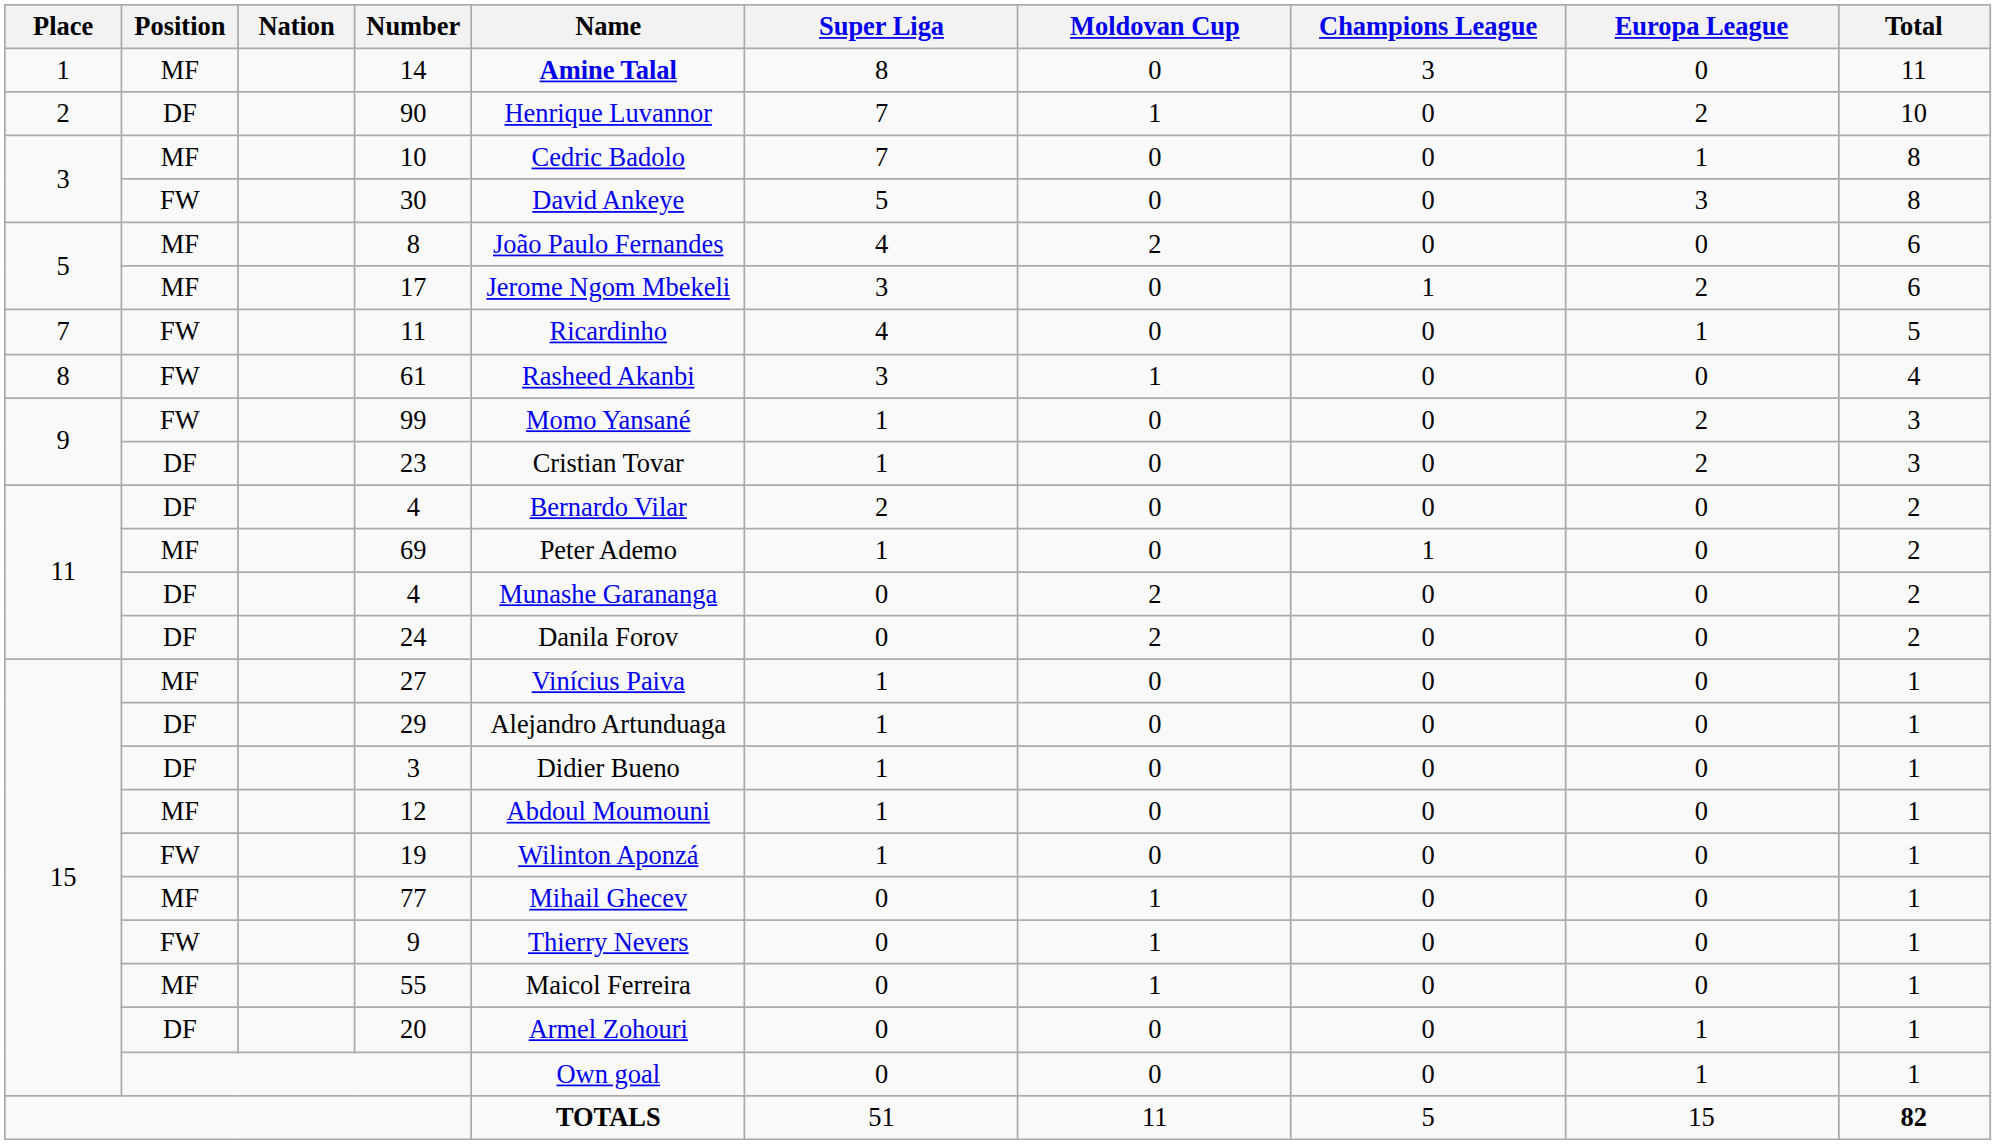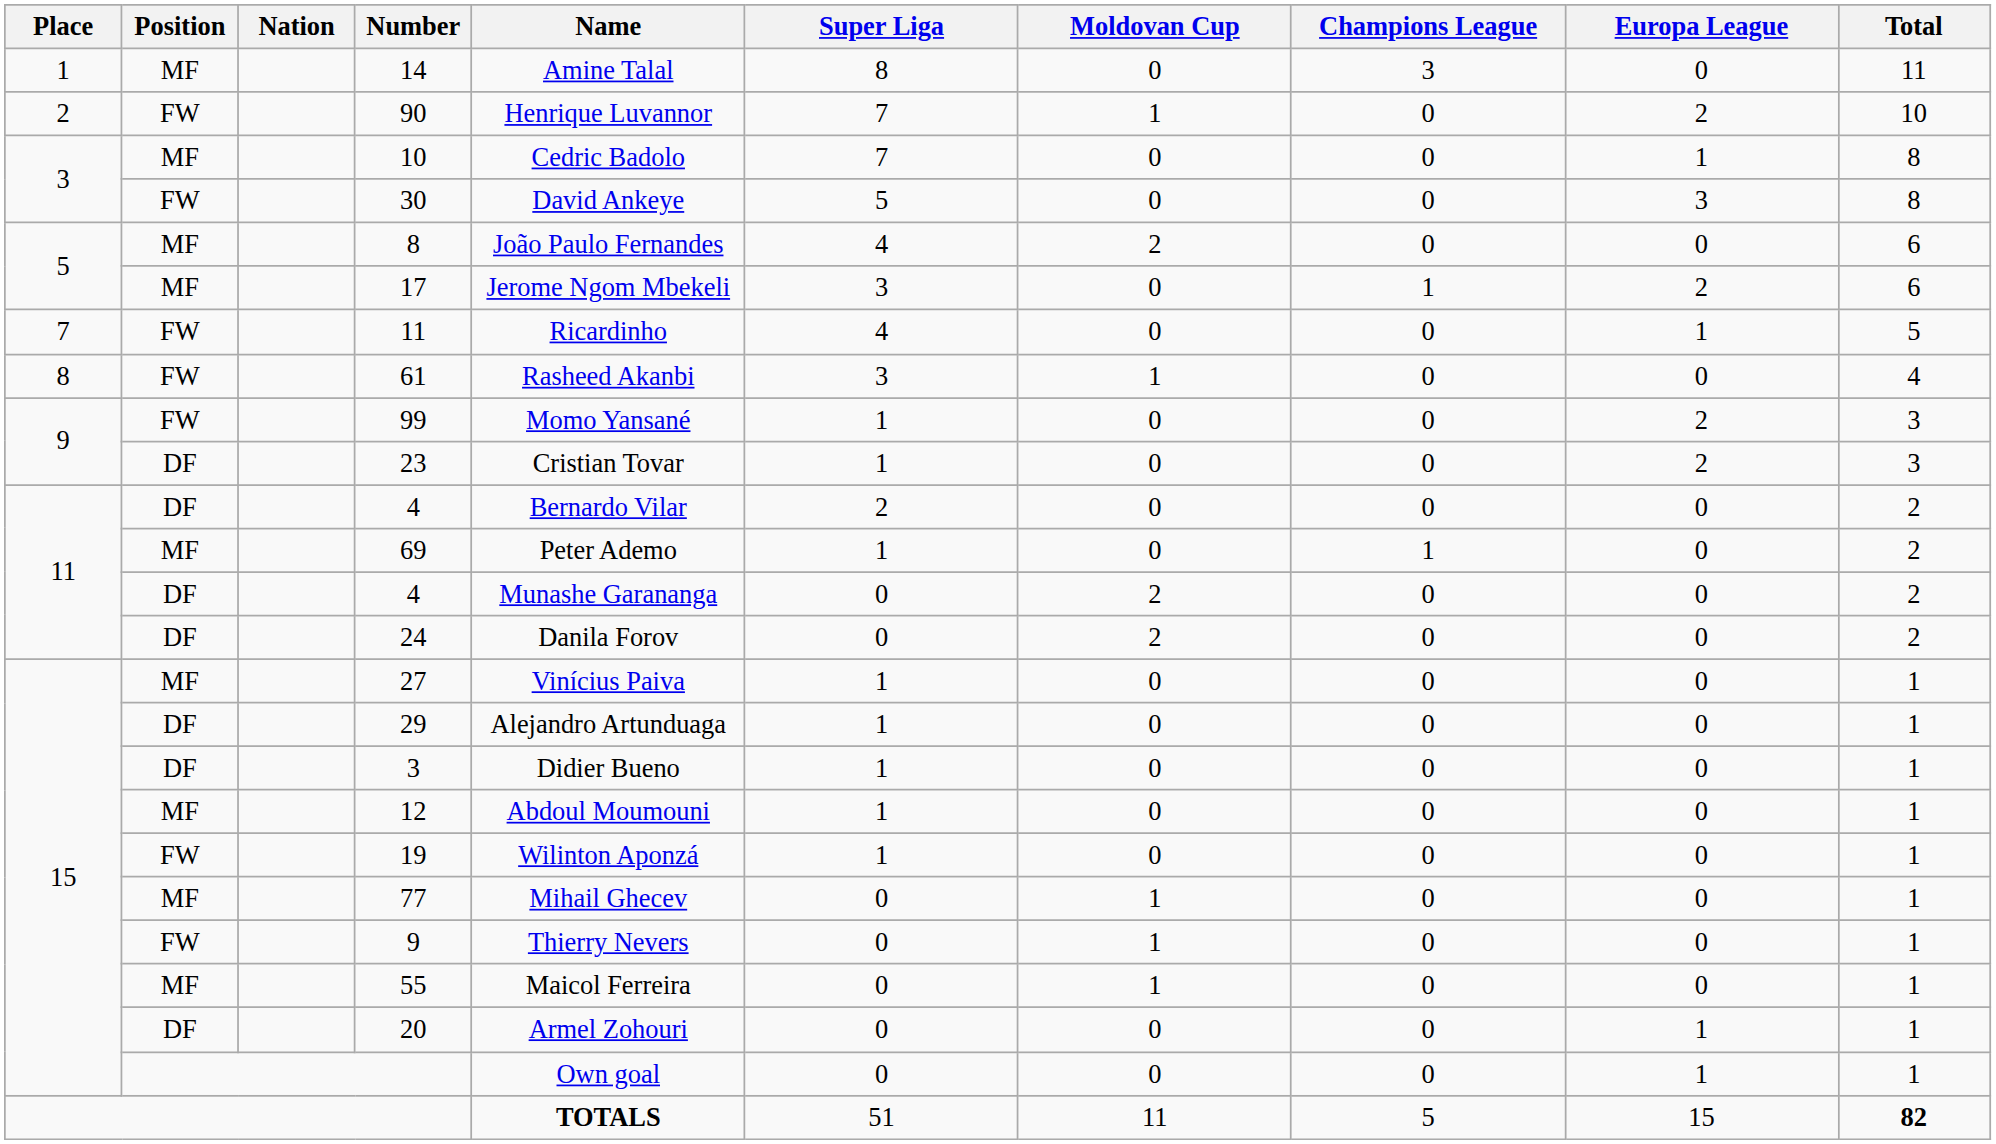 <table class="wikitable" style="font-size: 95%; text-align: center;">
 <tr>
 <th width=60>Place</th>
 <th width=60>Position</th>
 <th width=60>Nation</th>
 <th width=60>Number</th>
 <th width=150>Name</th>
 <th width=150><a href='#'>Super Liga</a></th>
 <th width=150><a href='#'>Moldovan Cup</a></th>
 <th width=150><a href='#'>Champions League</a></th>
 <th width=150><a href='#'>Europa League</a></th>
 <th width=80><strong>Total</strong></th>
 </tr>
 <tr>
 <td>1</td>
 <td>MF</td>
 <td></td>
 <td>14</td>
-<td><strong><a href='#'>Amine Talal</a></strong></td>
+<td><a href='#'>Amine Talal</a></td>
 <td>8</td>
 <td>0</td>
 <td>3</td>
 <td>0</td>
 <td>11</td>
 </tr>
 <tr>
 <td>2</td>
-<td>DF</td>
+<td>FW</td>
 <td></td>
 <td>90</td>
 <td><a href='#'>Henrique Luvannor</a></td>
 <td>7</td>
 <td>1</td>
 <td>0</td>
 <td>2</td>
 <td>10</td>
 </tr>
 <tr>
 <td rowspan="2">3</td>
 <td>MF</td>
 <td></td>
 <td>10</td>
 <td><a href='#'>Cedric Badolo</a></td>
 <td>7</td>
 <td>0</td>
 <td>0</td>
 <td>1</td>
 <td>8</td>
 </tr>
 <tr>
 <td>FW</td>
 <td></td>
 <td>30</td>
 <td><a href='#'>David Ankeye</a></td>
 <td>5</td>
 <td>0</td>
 <td>0</td>
 <td>3</td>
 <td>8</td>
 </tr>
 <tr>
 <td rowspan="2">5</td>
 <td>MF</td>
 <td></td>
 <td>8</td>
 <td><a href='#'>João Paulo Fernandes</a></td>
 <td>4</td>
 <td>2</td>
 <td>0</td>
 <td>0</td>
 <td>6</td>
 </tr>
 <tr>
 <td>MF</td>
 <td></td>
 <td>17</td>
 <td><a href='#'>Jerome Ngom Mbekeli</a></td>
 <td>3</td>
 <td>0</td>
 <td>1</td>
 <td>2</td>
 <td>6</td>
 </tr>
 <tr>
 <td>7</td>
 <td>FW</td>
 <td></td>
 <td>11</td>
 <td><a href='#'>Ricardinho</a></td>
 <td>4</td>
 <td>0</td>
 <td>0</td>
 <td>1</td>
 <td>5</td>
 </tr>
 <tr>
 <td>8</td>
 <td>FW</td>
 <td></td>
 <td>61</td>
 <td><a href='#'>Rasheed Akanbi</a></td>
 <td>3</td>
 <td>1</td>
 <td>0</td>
 <td>0</td>
 <td>4</td>
 </tr>
 <tr>
 <td rowspan="2">9</td>
 <td>FW</td>
 <td></td>
 <td>99</td>
 <td><a href='#'>Momo Yansané</a></td>
 <td>1</td>
 <td>0</td>
 <td>0</td>
 <td>2</td>
 <td>3</td>
 </tr>
 <tr>
 <td>DF</td>
 <td></td>
 <td>23</td>
 <td>Cristian Tovar</td>
 <td>1</td>
 <td>0</td>
 <td>0</td>
 <td>2</td>
 <td>3</td>
 </tr>
 <tr>
 <td rowspan="4">11</td>
 <td>DF</td>
 <td></td>
 <td>4</td>
 <td><a href='#'>Bernardo Vilar</a></td>
 <td>2</td>
 <td>0</td>
 <td>0</td>
 <td>0</td>
 <td>2</td>
 </tr>
 <tr>
 <td>MF</td>
 <td></td>
 <td>69</td>
 <td>Peter Ademo</td>
 <td>1</td>
 <td>0</td>
 <td>1</td>
 <td>0</td>
 <td>2</td>
 </tr>
 <tr>
 <td>DF</td>
 <td></td>
 <td>4</td>
 <td><a href='#'>Munashe Garananga</a></td>
 <td>0</td>
 <td>2</td>
 <td>0</td>
 <td>0</td>
 <td>2</td>
 </tr>
 <tr>
 <td>DF</td>
 <td></td>
 <td>24</td>
 <td>Danila Forov</td>
 <td>0</td>
 <td>2</td>
 <td>0</td>
 <td>0</td>
 <td>2</td>
 </tr>
 <tr>
 <td rowspan="10">15</td>
 <td>MF</td>
 <td></td>
 <td>27</td>
 <td><a href='#'>Vinícius Paiva</a></td>
 <td>1</td>
 <td>0</td>
 <td>0</td>
 <td>0</td>
 <td>1</td>
 </tr>
 <tr>
 <td>DF</td>
 <td></td>
 <td>29</td>
 <td>Alejandro Artunduaga</td>
 <td>1</td>
 <td>0</td>
 <td>0</td>
 <td>0</td>
 <td>1</td>
 </tr>
 <tr>
 <td>DF</td>
 <td></td>
 <td>3</td>
 <td>Didier Bueno</td>
 <td>1</td>
 <td>0</td>
 <td>0</td>
 <td>0</td>
 <td>1</td>
 </tr>
 <tr>
 <td>MF</td>
 <td></td>
 <td>12</td>
 <td><a href='#'>Abdoul Moumouni</a></td>
 <td>1</td>
 <td>0</td>
 <td>0</td>
 <td>0</td>
 <td>1</td>
 </tr>
 <tr>
 <td>FW</td>
 <td></td>
 <td>19</td>
 <td><a href='#'>Wilinton Aponzá</a></td>
 <td>1</td>
 <td>0</td>
 <td>0</td>
 <td>0</td>
 <td>1</td>
 </tr>
 <tr>
 <td>MF</td>
 <td></td>
 <td>77</td>
 <td><a href='#'>Mihail Ghecev</a></td>
 <td>0</td>
 <td>1</td>
 <td>0</td>
 <td>0</td>
 <td>1</td>
 </tr>
 <tr>
 <td>FW</td>
 <td></td>
 <td>9</td>
 <td><a href='#'>Thierry Nevers</a></td>
 <td>0</td>
 <td>1</td>
 <td>0</td>
 <td>0</td>
 <td>1</td>
 </tr>
 <tr>
 <td>MF</td>
 <td></td>
 <td>55</td>
 <td>Maicol Ferreira</td>
 <td>0</td>
 <td>1</td>
 <td>0</td>
 <td>0</td>
 <td>1</td>
 </tr>
 <tr>
 <td>DF</td>
 <td></td>
 <td>20</td>
 <td><a href='#'>Armel Zohouri</a></td>
 <td>0</td>
 <td>0</td>
 <td>0</td>
 <td>1</td>
 <td>1</td>
 </tr>
 <tr>
 <td colspan="3"></td>
 <td><a href='#'>Own goal</a></td>
 <td>0</td>
 <td>0</td>
 <td>0</td>
 <td>1</td>
 <td>1</td>
 </tr>
 <tr>
 <td colspan="4"></td>
 <td><strong>TOTALS</strong></td>
 <td>51</td>
 <td>11</td>
 <td>5</td>
 <td>15</td>
 <td><strong>82</strong></td>
 </tr>
 </table>
